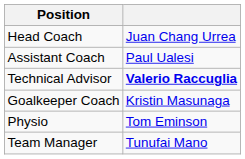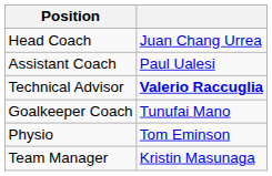 <table class="wikitable">
 <tr>
 <th>Position</th>
 <th></th>
 </tr>
 <tr>
 <td>Head Coach</td>
 <td> <a href='#'>Juan Chang Urrea</a></td>
 </tr>
 <tr>
 <td>Assistant Coach</td>
 <td> <a href='#'>Paul Ualesi</a></td>
 </tr>
 <tr>
 <td>Technical Advisor</td>
 <td><strong> <a href='#'>Valerio Raccuglia</a></strong></td>
 </tr>
 <tr>
 <td>Goalkeeper Coach</td>
-<td> <a href='#'>Kristin Masunaga</a></td>
+<td> <a href='#'>Tunufai Mano</a></td>
 </tr>
 <tr>
 <td>Physio</td>
 <td> <a href='#'>Tom Eminson</a></td>
 </tr>
 <tr>
 <td>Team Manager</td>
-<td> <a href='#'>Tunufai Mano</a></td>
+<td> <a href='#'>Kristin Masunaga</a></td>
 </tr>
 </table>
